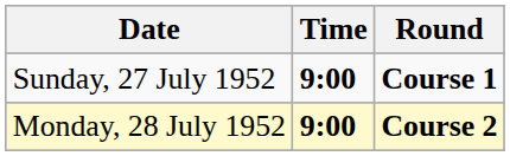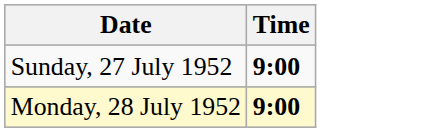 <table class="wikitable">
 <tr>
 <th>Date</th>
 <th>Time</th>
-<th>Round</th>
 </tr>
 <tr>
 <td>Sunday, 27 July 1952</td>
 <td><strong>9:00</strong></td>
-<td><strong>Course 1</strong></td>
 </tr>
 <tr style=background:lemonchiffon>
 <td>Monday, 28 July 1952</td>
 <td><strong>9:00</strong></td>
-<td><strong>Course 2</strong></td>
 </tr>
 </table>
